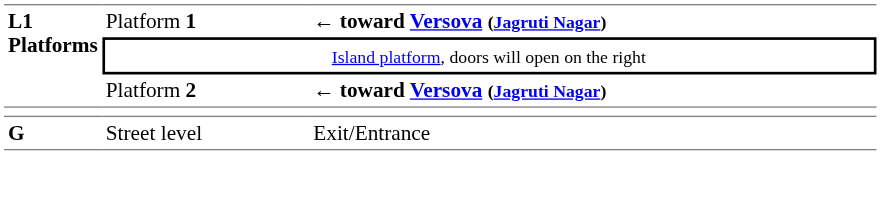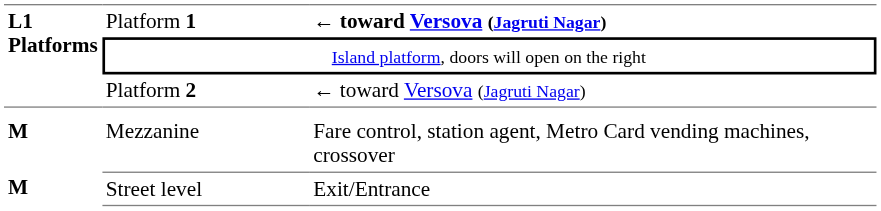 <table border=0 cellspacing=0 cellpadding=3>
 <tr>
 <td style="border-bottom:solid 1px gray;vertical-align:top;border-top:solid 1px gray;" rowspan=4;><strong>L1<br>Platforms</strong></td>
 </tr>
 <tr>
 <td style="border-top:solid 1px gray;" width=150>Platform <span><strong>1</strong></span></td>
 <td style="border-top:solid 1px gray;" width=390><strong>←  toward <a href='#'>Versova</a> <small>(<a href='#'>Jagruti Nagar</a>)</small></strong></td>
 </tr>
 <tr>
 <td style="border-top:solid 2px black;border-right:solid 2px black;border-left:solid 2px black;border-bottom:solid 2px black;text-align:center;" colspan=2><small><a href='#'>Island platform</a>, doors will open on the right</small></td>
 </tr>
 <tr>
 <td style="border-bottom:solid 1px gray;vertical-align:top;">Platform <span><strong>2</strong></span></td>
-<td style="border-bottom:solid 1px gray;vertical-align:top;"><strong>←  toward <a href='#'>Versova</a> <small>(<a href='#'>Jagruti Nagar</a>)</small></strong></td>
+<td style="border-bottom:solid 1px gray;vertical-align:top;">←  toward <a href='#'>Versova</a> <small>(<a href='#'>Jagruti Nagar</a>)</small></td>
 </tr>
 <tr>
 <td></td>
 </tr>
 <tr>
-<td style="border-bottom:solid 1px gray;border-top:solid 1px gray; vertical-align:top" width=50><strong>G</strong></td>
+<td style="vertical-align:top"><strong>M</strong></td>
+<td style="vertical-align:top">Mezzanine</td>
+<td style="vertical-align:top">Fare control, station agent, Metro Card vending machines, crossover</td>
+</tr>
+<tr>
+<td style="vertical-align:top"><strong>M</strong></td>
 <td style="border-top:solid 1px gray;border-bottom:solid 1px gray; vertical-align:top" width=100>Street level</td>
 <td style="border-top:solid 1px gray;border-bottom:solid 1px gray; vertical-align:top" width=420>Exit/Entrance</td>
 </tr>
 </table>
